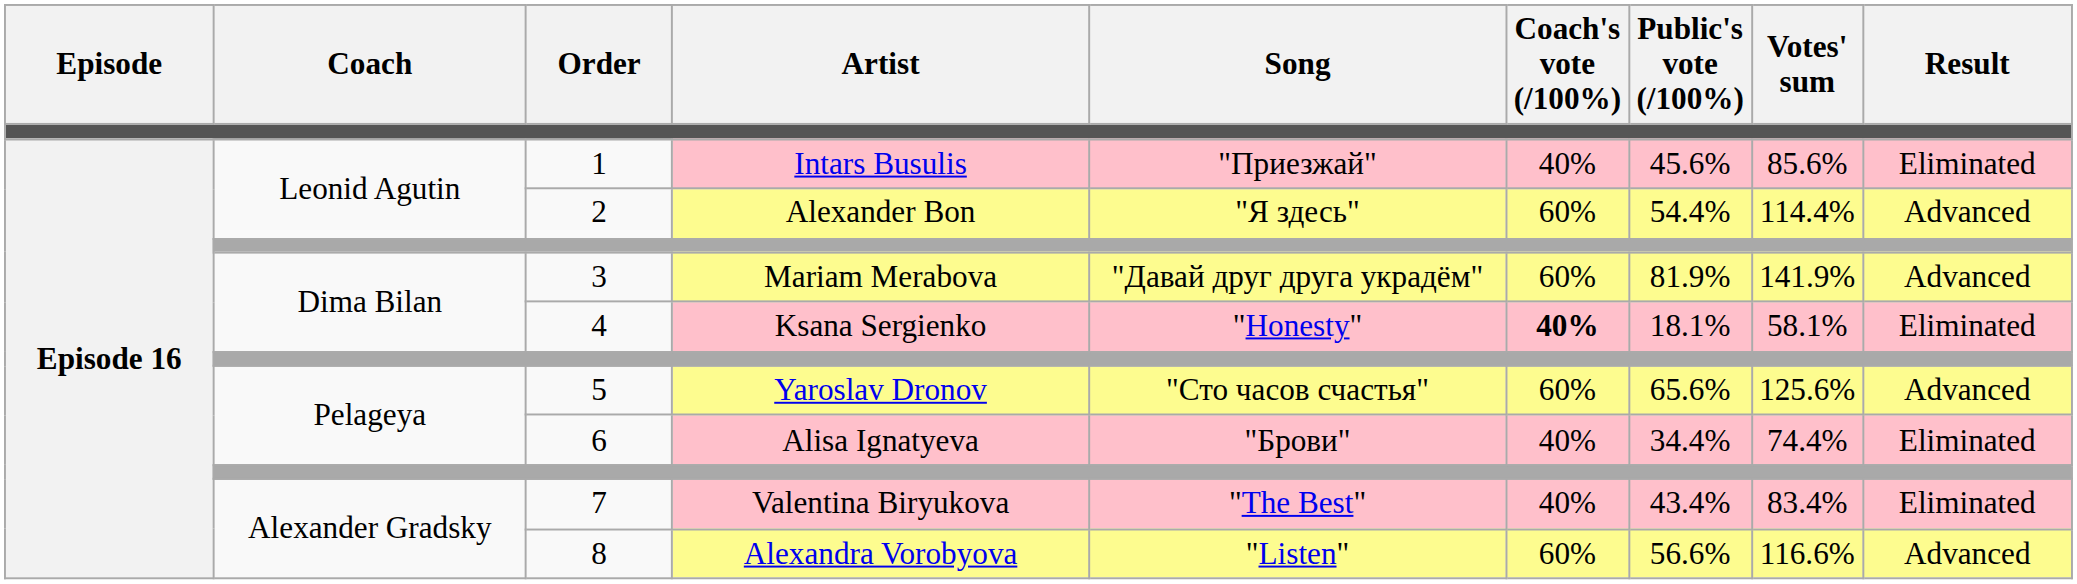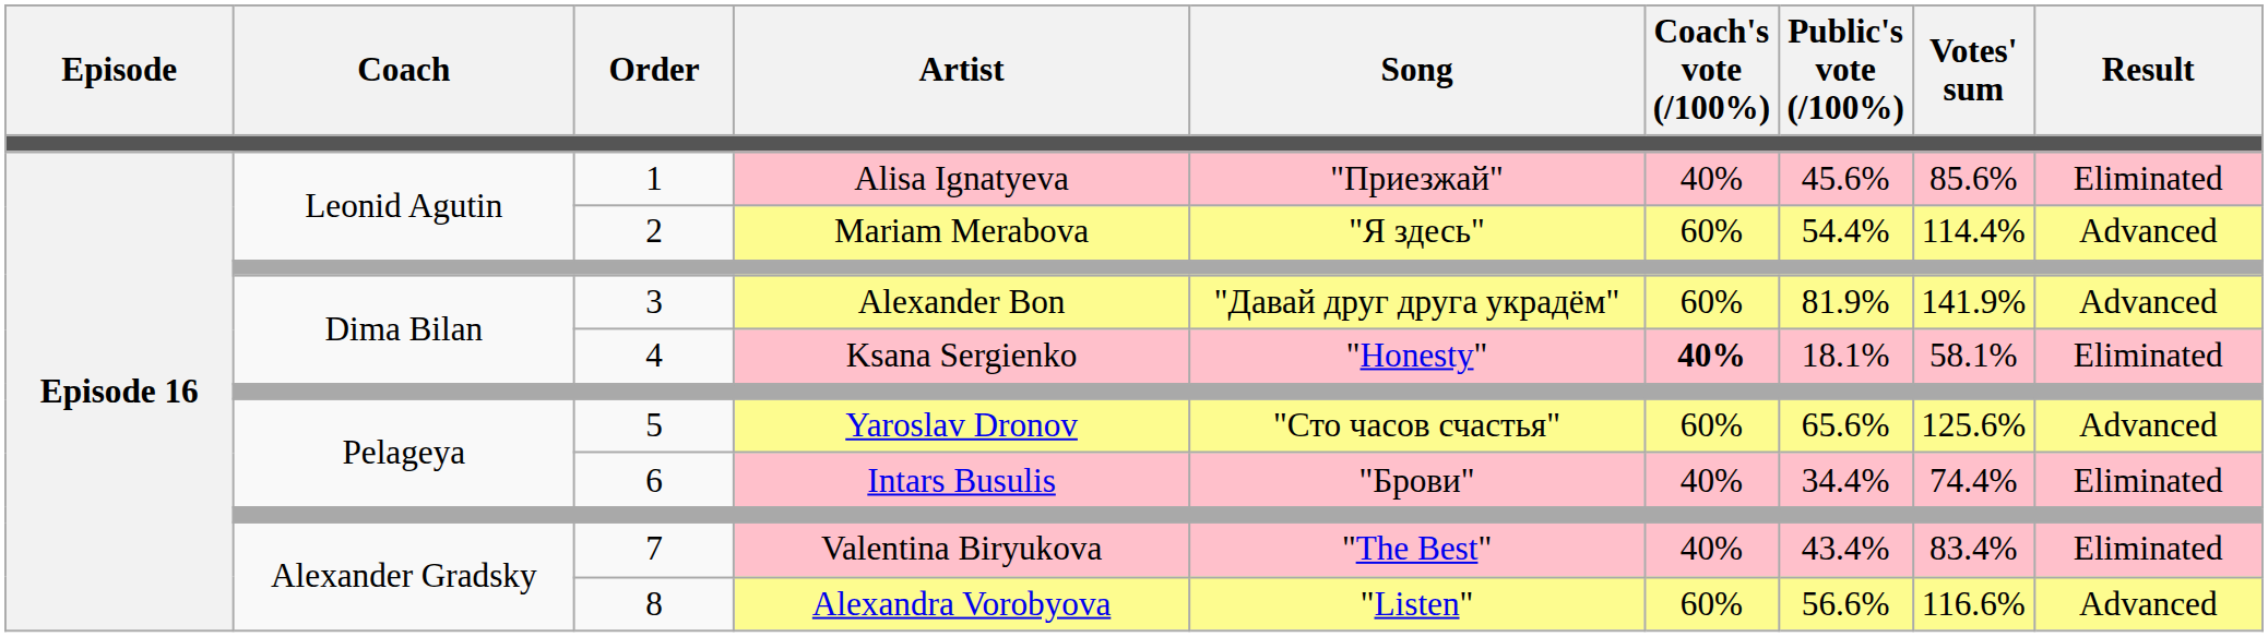 <table class="wikitable" style="text-align:center; width:120%;">
 <tr>
 <th style="width:10%;">Episode</th>
 <th style="width:15%;">Coach</th>
 <th style="width:7%;">Order</th>
 <th style="width:20%;">Artist</th>
 <th style="width:20%;">Song</th>
 <th style="width:5%;">Coach's vote (/100%)</th>
 <th style="width:5%;">Public's vote (/100%)</th>
 <th style="width:5%;">Votes' sum</th>
 <th style="width:10%;">Result</th>
 </tr>
 <tr>
 <td colspan=9 style="background:#555;"></td>
 </tr>
 <tr>
 <th rowspan=11>Episode 16 <br> </th>
 <td rowspan=2>Leonid Agutin</td>
 <td>1</td>
-<td style="background:pink;"><a href='#'>Intars Busulis</a></td>
+<td style="background:pink;">Alisa Ignatyeva</td>
 <td style="background:pink;">"Приезжай"</td>
 <td style="background:pink;">40%</td>
 <td style="background:pink;">45.6%</td>
 <td style="background:pink;">85.6%</td>
 <td style="background:pink;">Eliminated</td>
 </tr>
 <tr>
 <td>2</td>
-<td style="background:#fdfc8f;">Alexander Bon</td>
+<td style="background:#fdfc8f;">Mariam Merabova</td>
 <td style="background:#fdfc8f;">"Я здесь"</td>
 <td style="background:#fdfc8f;">60%</td>
 <td style="background:#fdfc8f;">54.4%</td>
 <td style="background:#fdfc8f;">114.4%</td>
 <td style="background:#fdfc8f;">Advanced</td>
 </tr>
 <tr>
 <td colspan="8" style="background:darkgray"></td>
 </tr>
 <tr>
 <td rowspan=2>Dima Bilan</td>
 <td>3</td>
-<td style="background:#fdfc8f;">Mariam Merabova</td>
+<td style="background:#fdfc8f;">Alexander Bon</td>
 <td style="background:#fdfc8f;">"Давай друг друга украдём"</td>
 <td style="background:#fdfc8f;">60%</td>
 <td style="background:#fdfc8f;">81.9%</td>
 <td style="background:#fdfc8f;">141.9%</td>
 <td style="background:#fdfc8f;">Advanced</td>
 </tr>
 <tr>
 <td>4</td>
 <td style="background:pink;">Ksana Sergienko</td>
 <td style="background:pink;">"<a href='#'>Honesty</a>"</td>
 <td style="background:pink;"><strong>40%</strong></td>
 <td style="background:pink;">18.1%</td>
 <td style="background:pink;">58.1%</td>
 <td style="background:pink;">Eliminated</td>
 </tr>
 <tr>
 <td colspan="8" style="background:darkgray"></td>
 </tr>
 <tr>
 <td rowspan=2>Pelageya</td>
 <td>5</td>
 <td style="background:#fdfc8f;"><a href='#'>Yaroslav Dronov</a></td>
 <td style="background:#fdfc8f;">"Сто часов счастья"</td>
 <td style="background:#fdfc8f;">60%</td>
 <td style="background:#fdfc8f;">65.6%</td>
 <td style="background:#fdfc8f;">125.6%</td>
 <td style="background:#fdfc8f;">Advanced</td>
 </tr>
 <tr>
 <td>6</td>
-<td style="background:pink;">Alisa Ignatyeva</td>
+<td style="background:pink;"><a href='#'>Intars Busulis</a></td>
 <td style="background:pink;">"Брови"</td>
 <td style="background:pink;">40%</td>
 <td style="background:pink;">34.4%</td>
 <td style="background:pink;">74.4%</td>
 <td style="background:pink;">Eliminated</td>
 </tr>
 <tr>
 <td colspan="8" style="background:darkgray"></td>
 </tr>
 <tr>
 <td rowspan=3>Alexander Gradsky</td>
 <td>7</td>
 <td style="background:pink;">Valentina Biryukova</td>
 <td style="background:pink;">"<a href='#'>The Best</a>"</td>
 <td style="background:pink;">40%</td>
 <td style="background:pink;">43.4%</td>
 <td style="background:pink;">83.4%</td>
 <td style="background:pink;">Eliminated</td>
 </tr>
 <tr>
 <td>8</td>
 <td style="background:#fdfc8f;"><a href='#'>Alexandra Vorobyova</a></td>
 <td style="background:#fdfc8f;">"<a href='#'>Listen</a>"</td>
 <td style="background:#fdfc8f;">60%</td>
 <td style="background:#fdfc8f;">56.6%</td>
 <td style="background:#fdfc8f;">116.6%</td>
 <td style="background:#fdfc8f;">Advanced</td>
 </tr>
 </table>
